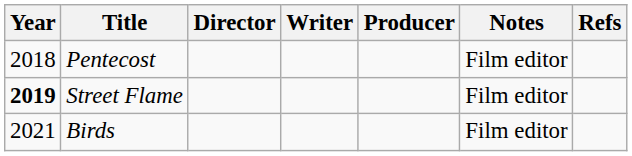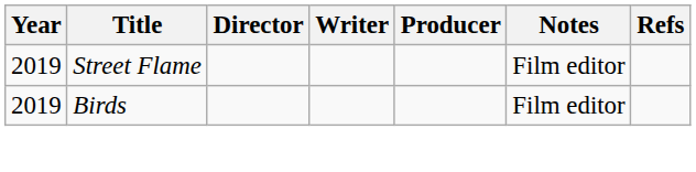 <table class="wikitable">
 <tr>
 <th>Year</th>
 <th>Title</th>
 <th>Director</th>
 <th>Writer</th>
 <th>Producer</th>
 <th>Notes</th>
 <th>Refs</th>
 </tr>
 <tr>
-<td>2018</td>
-<td><em>Pentecost</em></td>
-<td></td>
-<td></td>
-<td></td>
-<td>Film editor</td>
-<td></td>
-</tr>
-<tr>
-<td><strong>2019</strong></td>
+<td>2019</td>
 <td><em>Street Flame</em></td>
 <td></td>
 <td></td>
 <td></td>
 <td>Film editor</td>
 <td></td>
 </tr>
 <tr>
-<td>2021</td>
+<td>2019</td>
 <td><em>Birds</em></td>
 <td></td>
 <td></td>
 <td></td>
 <td>Film editor</td>
 <td></td>
 </tr>
 </table>
